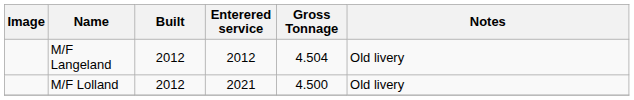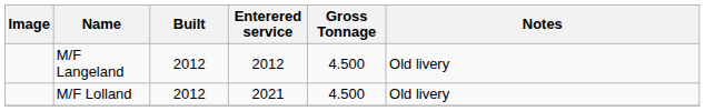 <table class="wikitable sortable" border="1">
 <tr>
 <th class="unsortable">Image</th>
 <th scope="col" width="100pt">Name</th>
 <th scope="col" width="80pt">Built</th>
 <th scope="col" width="80pt">Enterered service</th>
 <th scope="col" width="80pt">Gross Tonnage</th>
 <th scope="col" width="340pt" class="unsortable">Notes</th>
 </tr>
 <tr>
 <td></td>
 <td>M/F Langeland</td>
 <td align="Center">2012</td>
 <td align="Center">2012</td>
-<td align="Center">4.504</td>
+<td align="Center">4.500</td>
 <td>Old livery</td>
 </tr>
 <tr>
 <td></td>
 <td>M/F Lolland</td>
 <td align="Center">2012</td>
 <td align="Center">2021</td>
 <td align="Center">4.500</td>
 <td>Old livery</td>
 </tr>
 <tr>
 </tr>
 </table>
